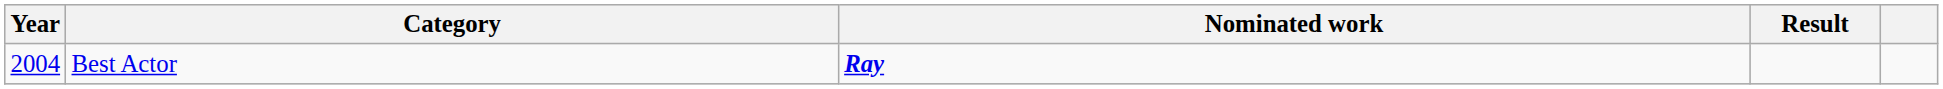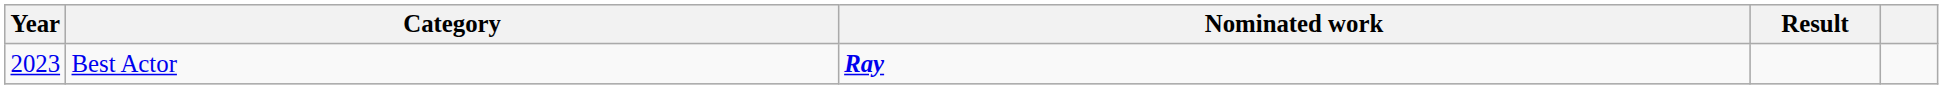 <table class=wikitable>
 <tr>
 <th scope="col" style="width:1em;">Year</th>
 <th scope="col" style="width:33em;">Category</th>
 <th scope="col" style="width:39em;">Nominated work</th>
 <th scope="col" style="width:5em;">Result</th>
 <th scope="col" style="width:2em;"></th>
 </tr>
 <tr>
-<td><a href='#'>2004</a></td>
+<td><a href='#'>2023</a></td>
 <td><a href='#'>Best Actor</a></td>
 <td><strong><em><a href='#'>Ray</a></em></strong></td>
 <td></td>
 <td></td>
 </tr>
 </table>
